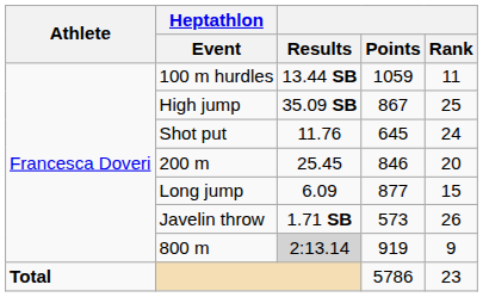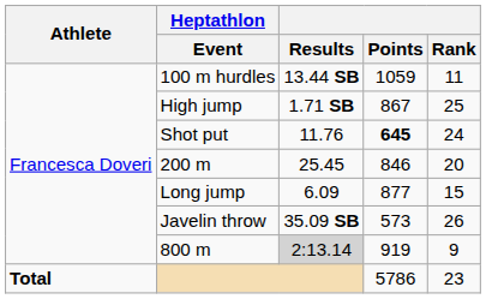 <table class=wikitable style="font-size:90%; border: ;">
 <tr>
 <th rowspan="2">Athlete</th>
 <th style=><a href='#'>Heptathlon</a></th>
 <th colspan="3"></th>
 </tr>
 <tr>
 <th style=>Event</th>
 <th>Results</th>
 <th>Points</th>
 <th>Rank</th>
 </tr>
 <tr style=";">
 <td rowspan="7"><a href='#'>Francesca Doveri</a></td>
 <td style=>100 m hurdles</td>
 <td align=center>13.44 <strong>SB</strong></td>
 <td align=center>1059</td>
 <td align=center>11</td>
 </tr>
 <tr>
 <td style=>High jump</td>
-<td align=center>35.09 <strong>SB</strong></td>
+<td align=center>1.71 <strong>SB</strong></td>
 <td align=center>867</td>
 <td align=center>25</td>
 </tr>
 <tr>
 <td style=>Shot put</td>
 <td align=center>11.76</td>
-<td align=center>645</td>
+<td align=center><strong>645</strong></td>
 <td align=center>24</td>
 </tr>
 <tr>
 <td style=>200 m</td>
 <td align=center>25.45</td>
 <td align=center>846</td>
 <td align=center>20</td>
 </tr>
 <tr>
 <td style=>Long jump</td>
 <td align=center>6.09</td>
 <td align=center>877</td>
 <td align=center>15</td>
 </tr>
 <tr>
 <td style=>Javelin throw</td>
-<td align=center>1.71 <strong>SB</strong></td>
+<td align=center>35.09 <strong>SB</strong></td>
 <td align=center>573</td>
 <td align=center>26</td>
 </tr>
 <tr>
 <td style=>800 m</td>
 <td align=center style="background: lightgrey;">2:13.14</td>
 <td align=center>919</td>
 <td align=center>9</td>
 </tr>
 <tr style=";">
 <td style=><strong>Total</strong></td>
 <td colspan="2" style="background:wheat; ;"></td>
 <td align=center>5786</td>
 <td align=center>23</td>
 </tr>
 </table>
